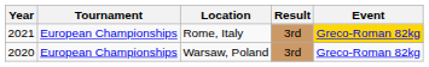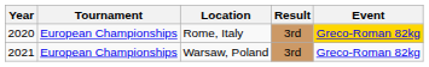 <table class="wikitable" style="font-size:95%;">
 <tr>
 <th>Year</th>
 <th>Tournament</th>
 <th>Location</th>
 <th>Result</th>
 <th>Event</th>
 </tr>
 <tr>
-<td>2021</td>
+<td>2020</td>
 <td><a href='#'>European Championships</a></td>
 <td>Rome, Italy</td>
 <td align="center" bgcolor="cc9966">3rd</td>
 <td style="background: gold;"><a href='#'>Greco-Roman 82kg</a></td>
 </tr>
 <tr>
-<td>2020</td>
+<td>2021</td>
 <td><a href='#'>European Championships</a></td>
 <td>Warsaw, Poland</td>
 <td align="center" bgcolor="cc9966">3rd</td>
 <td><a href='#'>Greco-Roman 82kg</a></td>
 </tr>
 </table>
